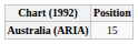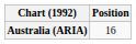 <table class="wikitable plainrowheaders" style="text-align:center">
 <tr>
 <th scope="col">Chart (1992)</th>
 <th scope="col">Position</th>
 </tr>
 <tr>
 <th scope="row">Australia (ARIA)</th>
-<td>15</td>
+<td>16</td>
 </tr>
 </table>
